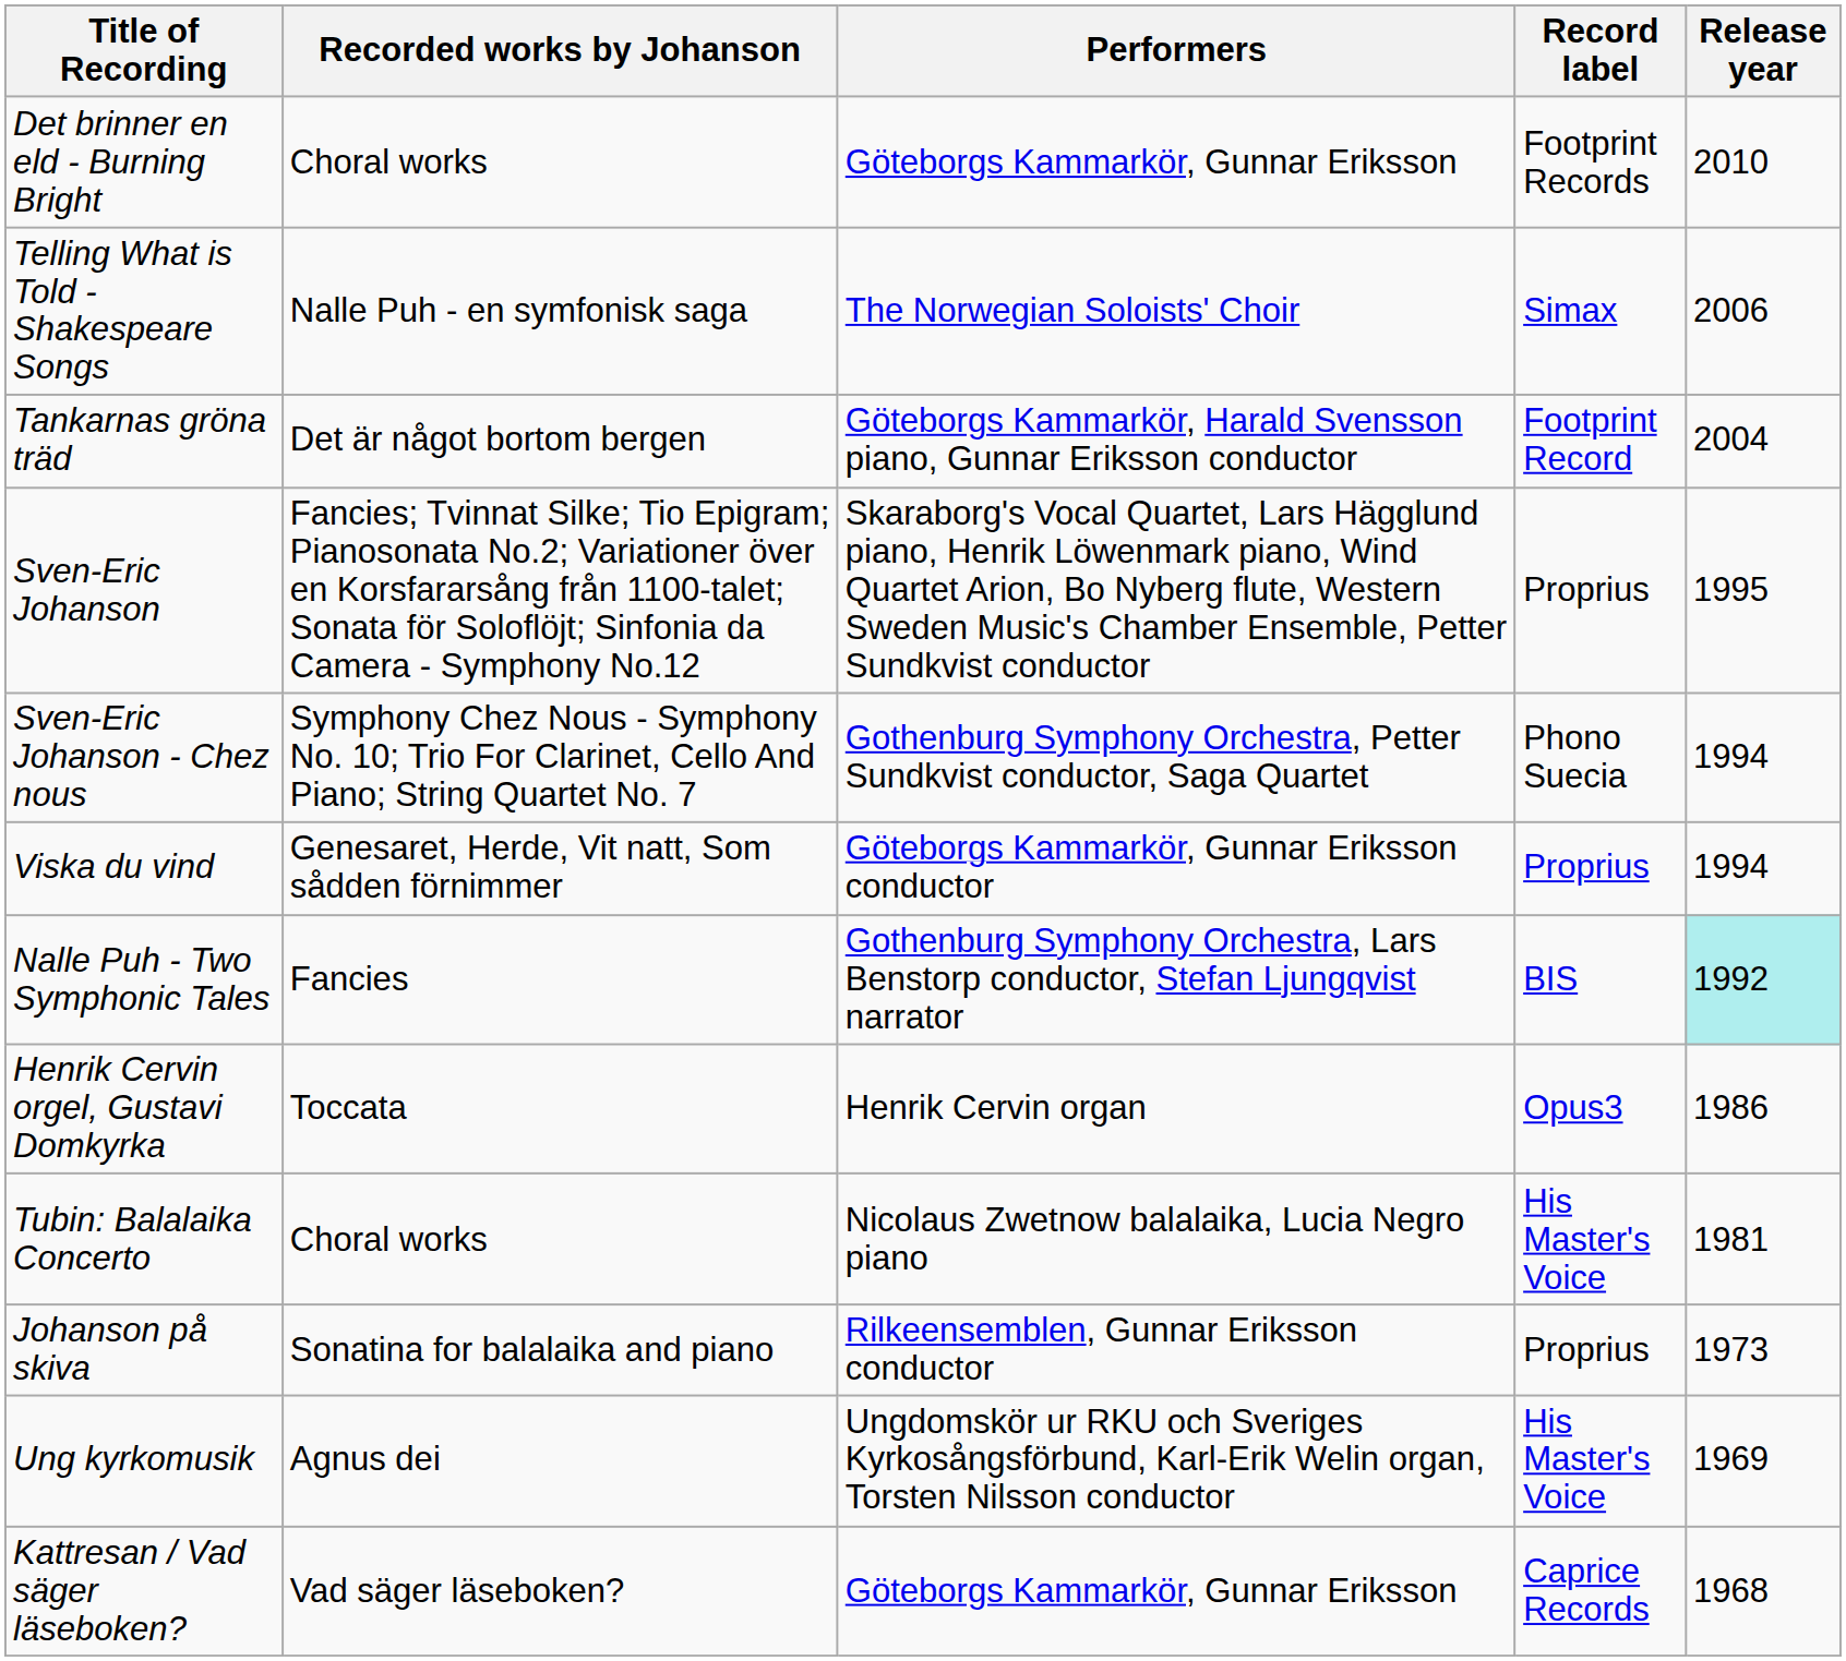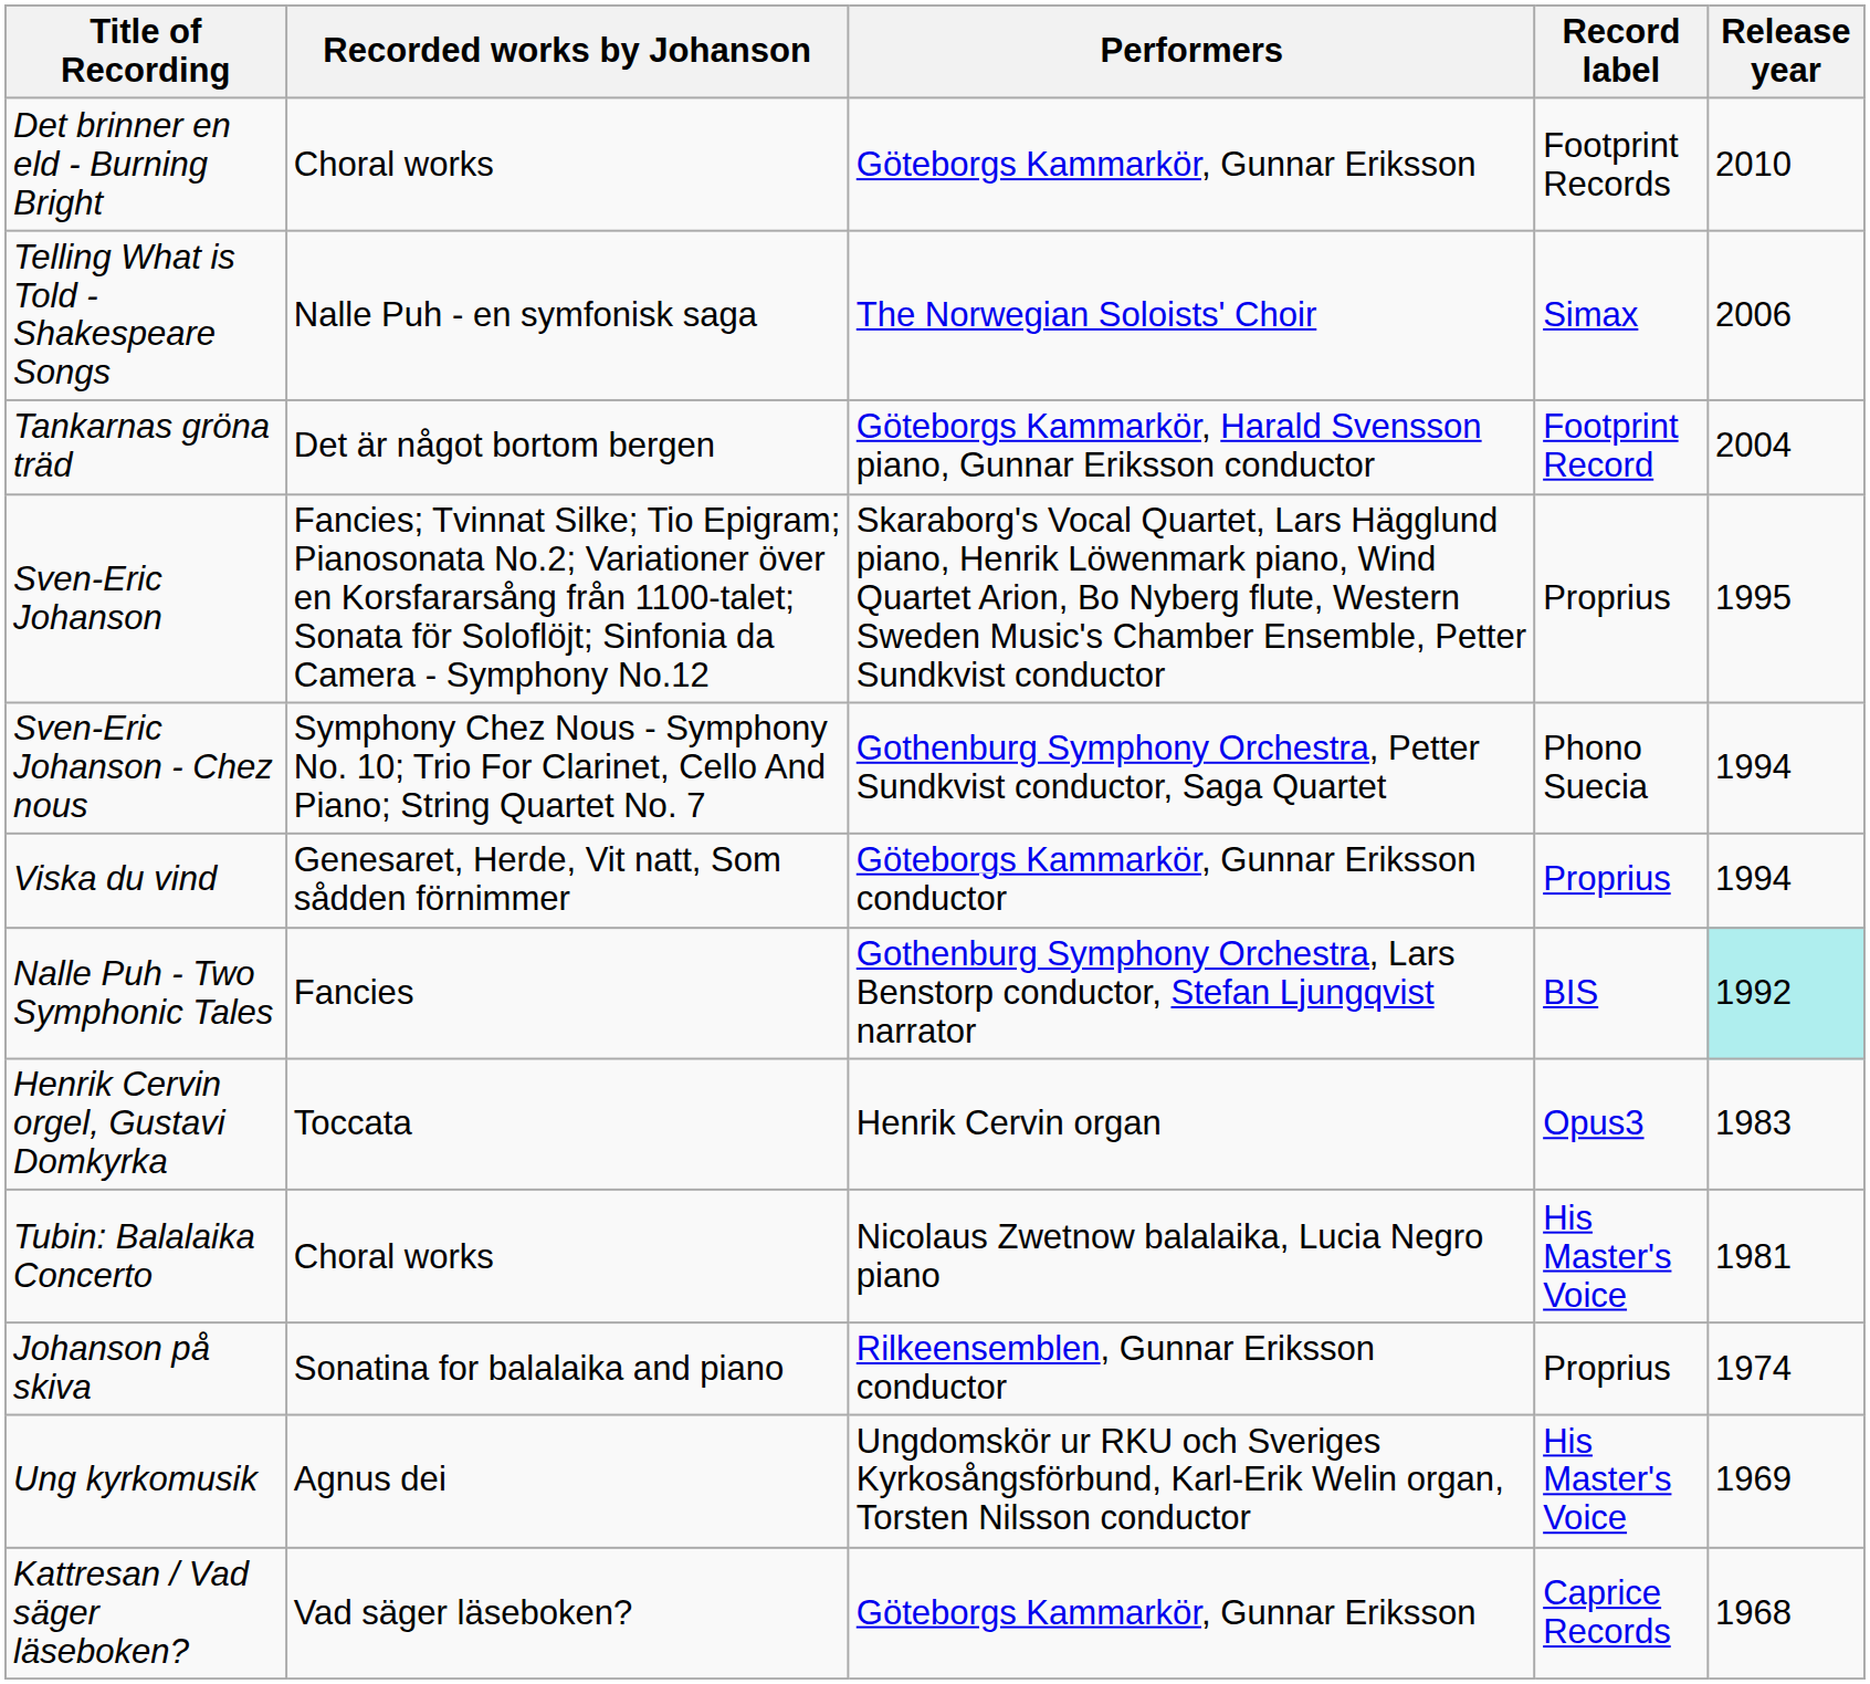 <table class="wikitable">
 <tr>
 <th>Title of Recording</th>
 <th>Recorded works by Johanson</th>
 <th>Performers</th>
 <th>Record label</th>
 <th>Release year</th>
 </tr>
 <tr>
 <td><em>Det brinner en eld - Burning Bright</em></td>
 <td>Choral works</td>
 <td><a href='#'>Göteborgs Kammarkör</a>, Gunnar Eriksson</td>
 <td>Footprint Records</td>
 <td>2010</td>
 </tr>
 <tr>
 <td><em>Telling What is Told - Shakespeare Songs</em></td>
 <td>Nalle Puh - en symfonisk saga</td>
 <td><a href='#'>The Norwegian Soloists' Choir</a></td>
 <td><a href='#'>Simax</a></td>
 <td>2006</td>
 </tr>
 <tr>
 <td><em>Tankarnas gröna träd</em></td>
 <td>Det är något bortom bergen</td>
 <td><a href='#'>Göteborgs Kammarkör</a>, <a href='#'>Harald Svensson</a> piano, Gunnar Eriksson conductor</td>
 <td><a href='#'>Footprint Record</a></td>
 <td>2004</td>
 </tr>
 <tr>
 <td><em>Sven-Eric Johanson</em></td>
 <td>Fancies; Tvinnat Silke; Tio Epigram; Pianosonata No.2; Variationer över en Korsfararsång från 1100-talet; Sonata för Soloflöjt; Sinfonia da Camera - Symphony No.12</td>
 <td>Skaraborg's Vocal Quartet, Lars Hägglund piano, Henrik Löwenmark piano, Wind Quartet Arion, Bo Nyberg flute, Western Sweden Music's Chamber Ensemble, Petter Sundkvist conductor</td>
 <td>Proprius</td>
 <td>1995</td>
 </tr>
 <tr>
 <td><em>Sven-Eric Johanson - Chez nous</em></td>
 <td>Symphony Chez Nous - Symphony No. 10; Trio For Clarinet, Cello And Piano; String Quartet No. 7</td>
 <td><a href='#'>Gothenburg Symphony Orchestra</a>, Petter Sundkvist conductor, Saga Quartet</td>
 <td>Phono Suecia</td>
 <td>1994</td>
 </tr>
 <tr>
 <td><em>Viska du vind</em></td>
 <td>Genesaret, Herde, Vit natt, Som sådden förnimmer</td>
 <td><a href='#'>Göteborgs Kammarkör</a>, Gunnar Eriksson conductor</td>
 <td><a href='#'>Proprius</a></td>
 <td>1994</td>
 </tr>
 <tr>
 <td><em>Nalle Puh - Two Symphonic Tales</em></td>
 <td>Fancies</td>
 <td><a href='#'>Gothenburg Symphony Orchestra</a>, Lars Benstorp conductor, <a href='#'>Stefan Ljungqvist</a> narrator</td>
 <td><a href='#'>BIS</a></td>
 <td style="background: paleturquoise;">1992</td>
 </tr>
 <tr>
 <td><em>Henrik Cervin orgel, Gustavi Domkyrka</em></td>
 <td>Toccata</td>
 <td>Henrik Cervin organ</td>
 <td><a href='#'>Opus3</a></td>
-<td>1986</td>
+<td>1983</td>
 </tr>
 <tr>
 <td><em>Tubin: Balalaika Concerto</em></td>
 <td>Choral works</td>
 <td>Nicolaus Zwetnow balalaika, Lucia Negro piano</td>
 <td><a href='#'>His Master's Voice</a></td>
 <td>1981</td>
 </tr>
 <tr>
 <td><em>Johanson på skiva</em></td>
 <td>Sonatina for balalaika and piano</td>
 <td><a href='#'>Rilkeensemblen</a>, Gunnar Eriksson conductor</td>
 <td>Proprius</td>
-<td>1973</td>
+<td>1974</td>
 </tr>
 <tr>
 <td><em>Ung kyrkomusik</em></td>
 <td>Agnus dei</td>
 <td>Ungdomskör ur RKU och Sveriges Kyrkosångsförbund, Karl-Erik Welin organ, Torsten Nilsson conductor</td>
 <td><a href='#'>His Master's Voice</a></td>
 <td>1969</td>
 </tr>
 <tr>
 <td><em>Kattresan / Vad säger läseboken?</em></td>
 <td>Vad säger läseboken?</td>
 <td><a href='#'>Göteborgs Kammarkör</a>, Gunnar Eriksson</td>
 <td><a href='#'>Caprice Records</a></td>
 <td>1968</td>
 </tr>
 </table>
